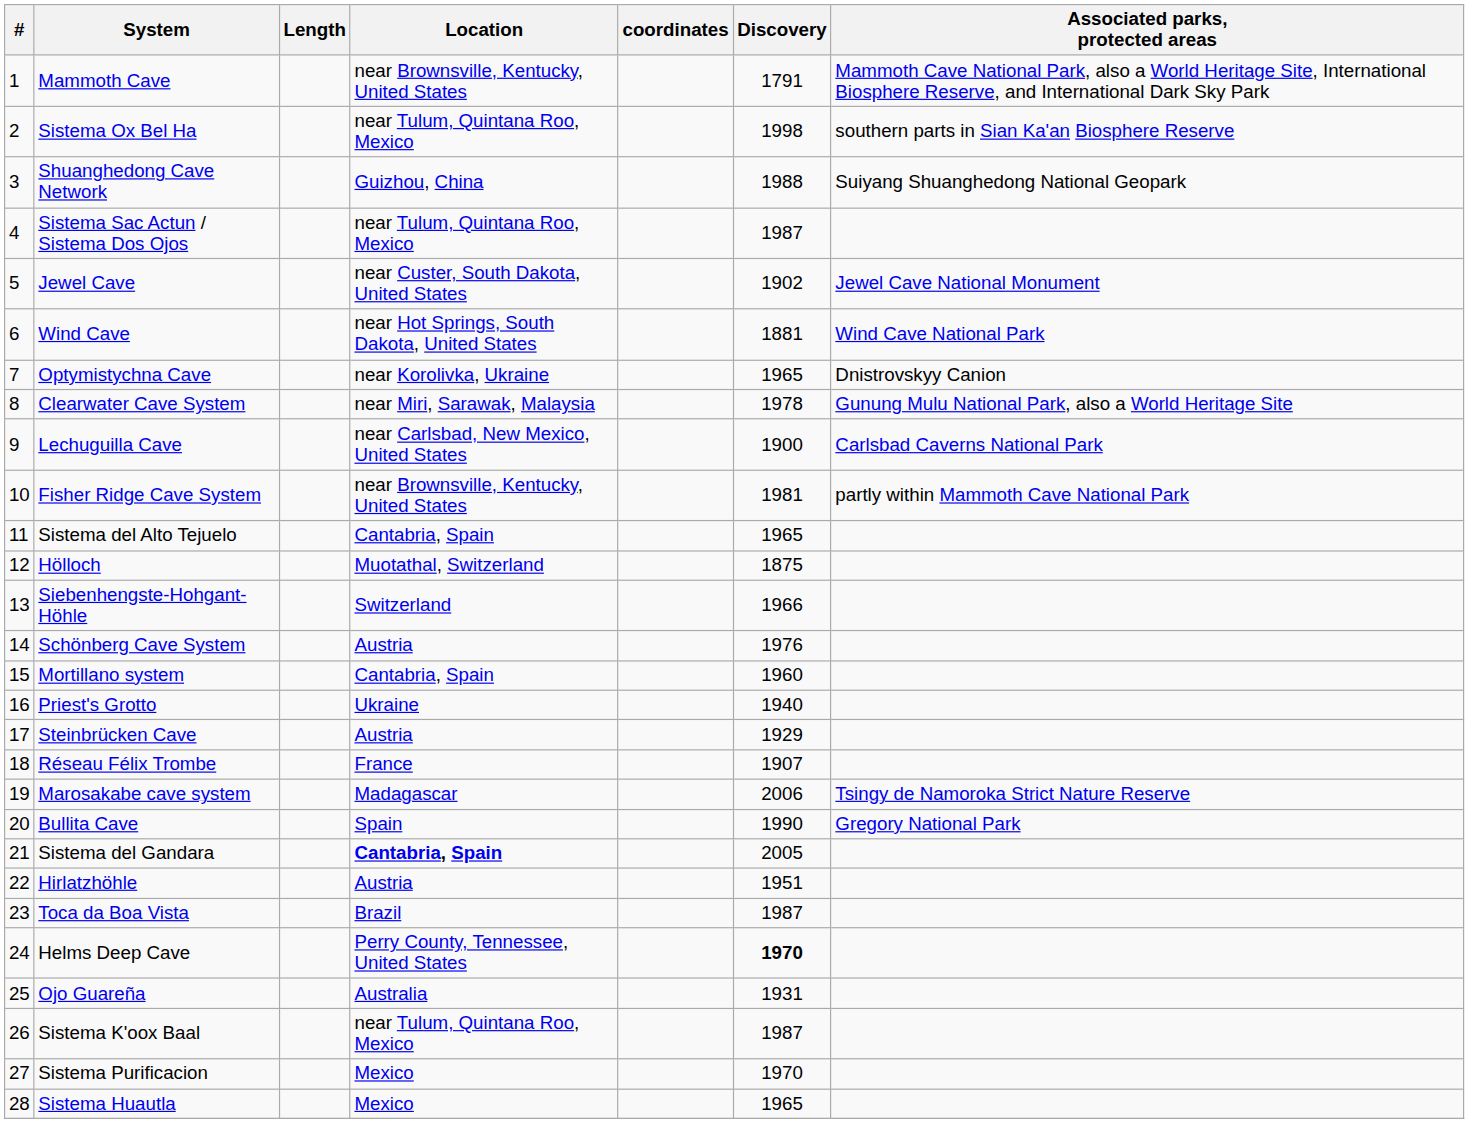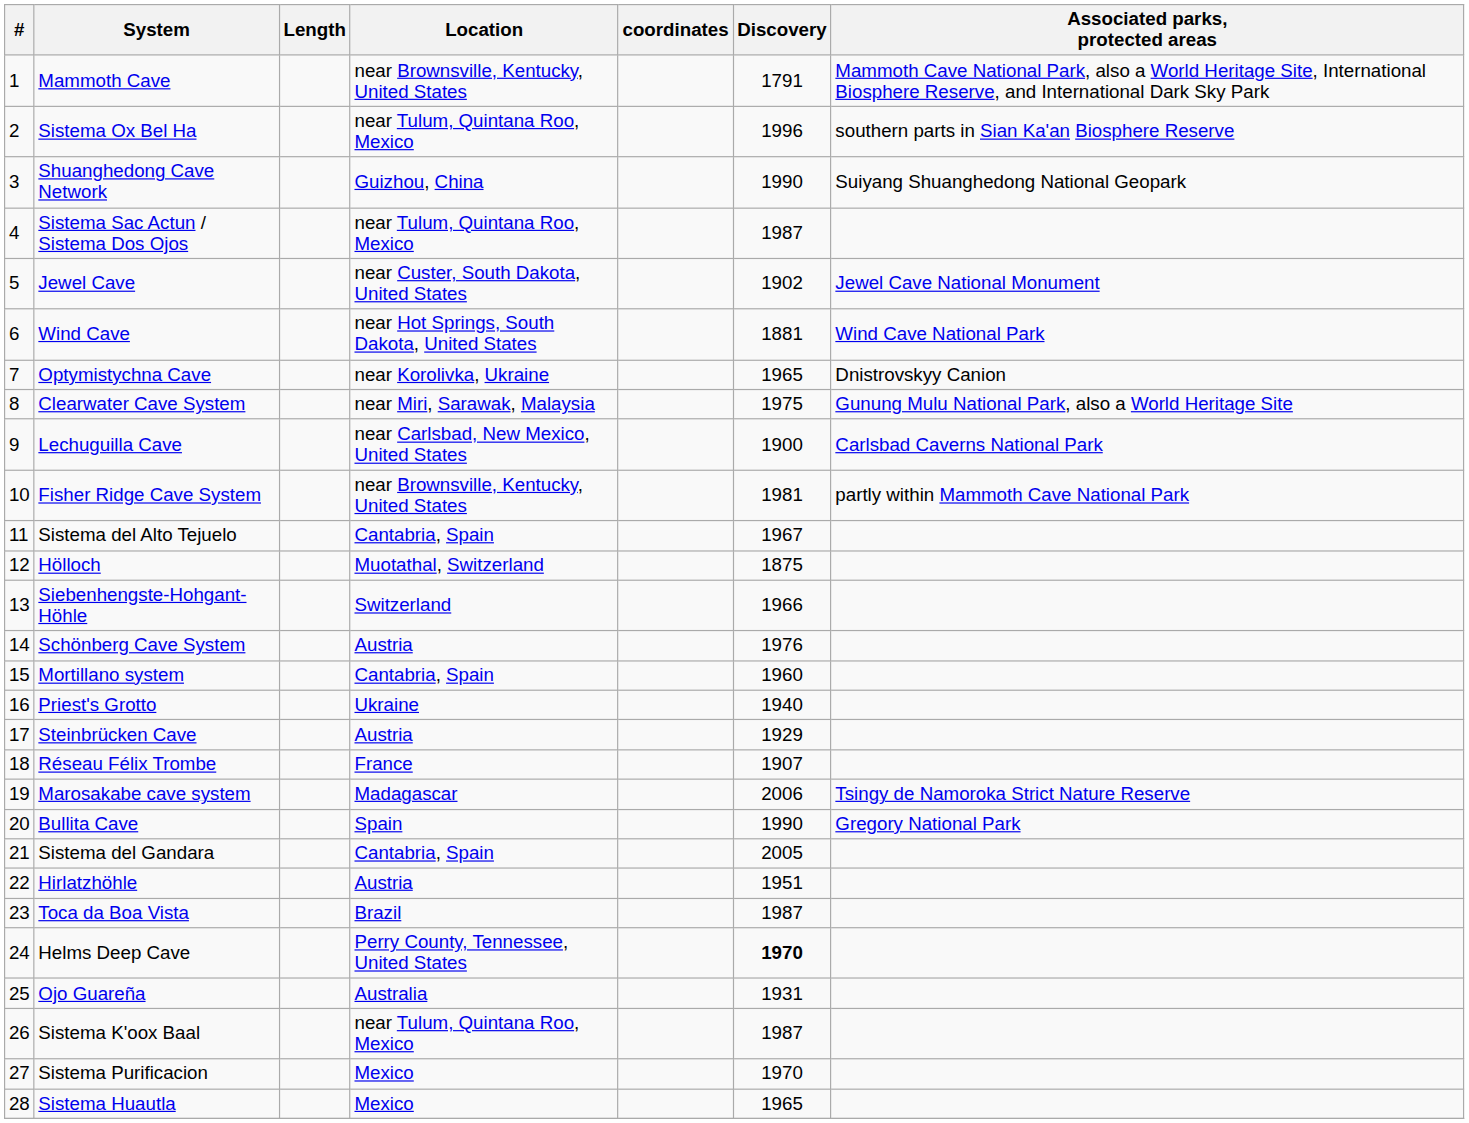 <table class="wikitable sortable">
 <tr>
 <th>#</th>
 <th>System</th>
 <th>Length</th>
 <th>Location</th>
 <th>coordinates</th>
 <th>Discovery</th>
 <th>Associated parks,<br>protected areas</th>
 </tr>
 <tr>
 <td>1</td>
 <td><a href='#'>Mammoth Cave</a></td>
 <td></td>
 <td>near <a href='#'>Brownsville, Kentucky</a>, <a href='#'>United States</a></td>
 <td></td>
 <td style="text-align:center;">1791</td>
 <td><a href='#'>Mammoth Cave National Park</a>, also a <a href='#'>World Heritage Site</a>, International <a href='#'>Biosphere Reserve</a>, and International Dark Sky Park</td>
 </tr>
 <tr>
 <td>2</td>
 <td><a href='#'>Sistema Ox Bel Ha</a></td>
 <td></td>
 <td>near <a href='#'>Tulum, Quintana Roo</a>, <a href='#'>Mexico</a></td>
 <td></td>
-<td style="text-align:center;">1998</td>
+<td style="text-align:center;">1996</td>
 <td>southern parts in <a href='#'>Sian Ka'an</a> <a href='#'>Biosphere Reserve</a></td>
 </tr>
 <tr>
 <td>3</td>
 <td><a href='#'>Shuanghedong Cave Network</a></td>
 <td></td>
 <td><a href='#'>Guizhou</a>, <a href='#'>China</a></td>
 <td></td>
-<td style="text-align:center;">1988</td>
+<td style="text-align:center;">1990</td>
 <td>Suiyang Shuanghedong National Geopark</td>
 </tr>
 <tr>
 <td>4</td>
 <td><a href='#'>Sistema Sac Actun</a> / <a href='#'>Sistema Dos Ojos</a></td>
 <td></td>
 <td>near <a href='#'>Tulum, Quintana Roo</a>, <a href='#'>Mexico</a></td>
 <td></td>
 <td style="text-align:center;">1987</td>
 <td></td>
 </tr>
 <tr>
 <td>5</td>
 <td><a href='#'>Jewel Cave</a></td>
 <td></td>
 <td>near <a href='#'>Custer, South Dakota</a>, <a href='#'>United States</a></td>
 <td></td>
 <td style="text-align:center;">1902</td>
 <td><a href='#'>Jewel Cave National Monument</a></td>
 </tr>
 <tr>
 <td>6</td>
 <td><a href='#'>Wind Cave</a></td>
 <td></td>
 <td>near <a href='#'>Hot Springs, South Dakota</a>, <a href='#'>United States</a></td>
 <td></td>
 <td style="text-align:center;">1881</td>
 <td><a href='#'>Wind Cave National Park</a></td>
 </tr>
 <tr>
 <td>7</td>
 <td><a href='#'>Optymistychna Cave</a></td>
 <td></td>
 <td>near <a href='#'>Korolivka</a>, <a href='#'>Ukraine</a></td>
 <td></td>
 <td style="text-align:center;">1965</td>
 <td>Dnistrovskyy Canion</td>
 </tr>
 <tr>
 <td>8</td>
 <td><a href='#'>Clearwater Cave System</a></td>
 <td></td>
 <td>near <a href='#'>Miri</a>, <a href='#'>Sarawak</a>, <a href='#'>Malaysia</a></td>
 <td></td>
-<td style="text-align:center;">1978</td>
+<td style="text-align:center;">1975</td>
 <td><a href='#'>Gunung Mulu National Park</a>, also a <a href='#'>World Heritage Site</a></td>
 </tr>
 <tr>
 <td>9</td>
 <td><a href='#'>Lechuguilla Cave</a></td>
 <td></td>
 <td>near <a href='#'>Carlsbad, New Mexico</a>, <a href='#'>United States</a></td>
 <td></td>
 <td style="text-align:center;">1900</td>
 <td><a href='#'>Carlsbad Caverns National Park</a></td>
 </tr>
 <tr>
 <td>10</td>
 <td><a href='#'>Fisher Ridge Cave System</a></td>
 <td></td>
 <td>near <a href='#'>Brownsville, Kentucky</a>, <a href='#'>United States</a></td>
 <td></td>
 <td style="text-align:center;">1981</td>
 <td>partly within <a href='#'>Mammoth Cave National Park</a></td>
 </tr>
 <tr>
 <td>11</td>
 <td>Sistema del Alto Tejuelo</td>
 <td></td>
 <td><a href='#'>Cantabria</a>, <a href='#'>Spain</a></td>
 <td></td>
-<td style="text-align:center;">1965</td>
+<td style="text-align:center;">1967</td>
 <td></td>
 </tr>
 <tr>
 <td>12</td>
 <td><a href='#'>Hölloch</a></td>
 <td></td>
 <td><a href='#'>Muotathal</a>, <a href='#'>Switzerland</a></td>
 <td></td>
 <td style="text-align:center;">1875</td>
 <td></td>
 </tr>
 <tr>
 <td>13</td>
 <td><a href='#'>Siebenhengste-Hohgant-Höhle</a></td>
 <td></td>
 <td><a href='#'>Switzerland</a></td>
 <td></td>
 <td style="text-align:center;">1966</td>
 <td></td>
 </tr>
 <tr>
 <td>14</td>
 <td><a href='#'>Schönberg Cave System</a></td>
 <td></td>
 <td><a href='#'>Austria</a></td>
 <td></td>
 <td style="text-align:center;">1976</td>
 <td></td>
 </tr>
 <tr>
 <td>15</td>
 <td><a href='#'>Mortillano system</a></td>
 <td></td>
 <td><a href='#'>Cantabria</a>, <a href='#'>Spain</a></td>
 <td></td>
 <td style="text-align:center;">1960</td>
 <td></td>
 </tr>
 <tr>
 <td>16</td>
 <td><a href='#'>Priest's Grotto</a></td>
 <td></td>
 <td><a href='#'>Ukraine</a></td>
 <td></td>
 <td style="text-align:center;">1940</td>
 <td></td>
 </tr>
 <tr>
 <td>17</td>
 <td><a href='#'>Steinbrücken Cave</a></td>
 <td></td>
 <td><a href='#'>Austria</a></td>
 <td></td>
 <td style="text-align:center;">1929</td>
 <td></td>
 </tr>
 <tr>
 <td>18</td>
 <td><a href='#'>Réseau Félix Trombe</a></td>
 <td></td>
 <td><a href='#'>France</a></td>
 <td></td>
 <td style="text-align:center;">1907</td>
 <td></td>
 </tr>
 <tr>
 <td>19</td>
 <td><a href='#'>Marosakabe cave system</a></td>
 <td></td>
 <td><a href='#'>Madagascar</a></td>
 <td></td>
 <td style="text-align:center;">2006</td>
 <td><a href='#'>Tsingy de Namoroka Strict Nature Reserve</a></td>
 </tr>
 <tr>
 <td>20</td>
 <td><a href='#'>Bullita Cave</a></td>
 <td></td>
 <td><a href='#'>Spain</a></td>
 <td></td>
 <td style="text-align:center;">1990</td>
 <td><a href='#'>Gregory National Park</a></td>
 </tr>
 <tr>
 <td>21</td>
 <td>Sistema del Gandara</td>
 <td></td>
-<td><strong><a href='#'>Cantabria</a>, <a href='#'>Spain</a></strong></td>
+<td><a href='#'>Cantabria</a>, <a href='#'>Spain</a></td>
 <td></td>
 <td style="text-align:center;">2005</td>
 <td></td>
 </tr>
 <tr>
 <td>22</td>
 <td><a href='#'>Hirlatzhöhle</a></td>
 <td></td>
 <td><a href='#'>Austria</a></td>
 <td></td>
 <td style="text-align:center;">1951</td>
 <td></td>
 </tr>
 <tr>
 <td>23</td>
 <td><a href='#'>Toca da Boa Vista</a></td>
 <td></td>
 <td><a href='#'>Brazil</a></td>
 <td></td>
 <td style="text-align:center;">1987</td>
 <td></td>
 </tr>
 <tr>
 <td>24</td>
 <td>Helms Deep Cave</td>
 <td></td>
 <td><a href='#'>Perry County, Tennessee</a>, <a href='#'>United States</a></td>
 <td></td>
 <td style="text-align:center;"><strong>1970</strong></td>
 <td></td>
 </tr>
 <tr>
 <td>25</td>
 <td><a href='#'>Ojo Guareña</a></td>
 <td></td>
 <td><a href='#'>Australia</a></td>
 <td></td>
 <td style="text-align:center;">1931</td>
 <td></td>
 </tr>
 <tr>
 <td>26</td>
 <td>Sistema K'oox Baal</td>
 <td></td>
 <td>near <a href='#'>Tulum, Quintana Roo</a>, <a href='#'>Mexico</a></td>
 <td></td>
 <td style="text-align:center;">1987</td>
 <td></td>
 </tr>
 <tr>
 <td>27</td>
 <td>Sistema Purificacion</td>
 <td></td>
 <td><a href='#'>Mexico</a></td>
 <td></td>
 <td style="text-align:center;">1970</td>
 <td></td>
 </tr>
 <tr>
 <td>28</td>
 <td><a href='#'>Sistema Huautla</a></td>
 <td></td>
 <td><a href='#'>Mexico</a></td>
 <td></td>
 <td style="text-align:center;">1965</td>
 <td></td>
 </tr>
 <tr>
 </tr>
 </table>
